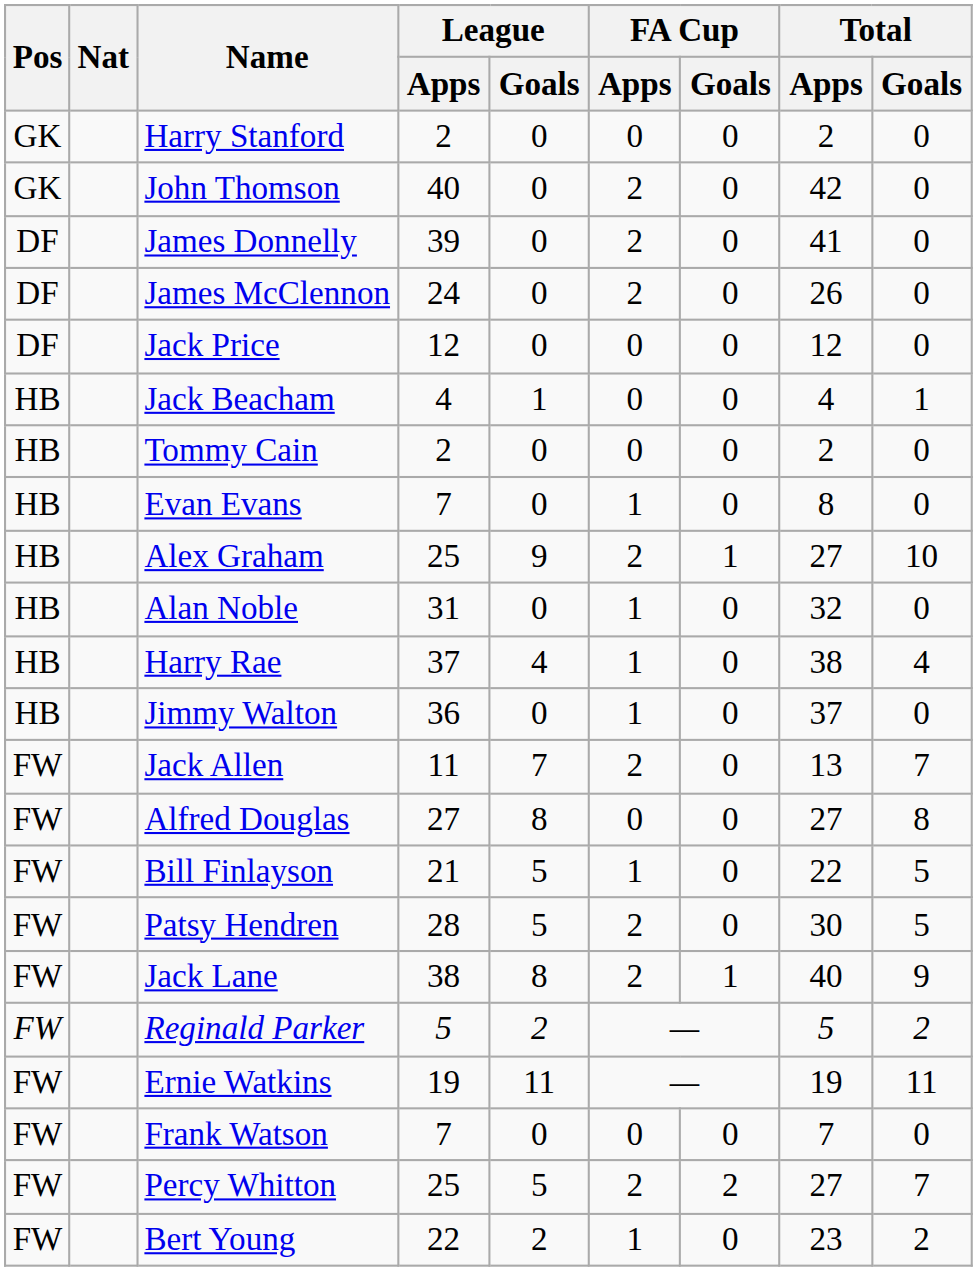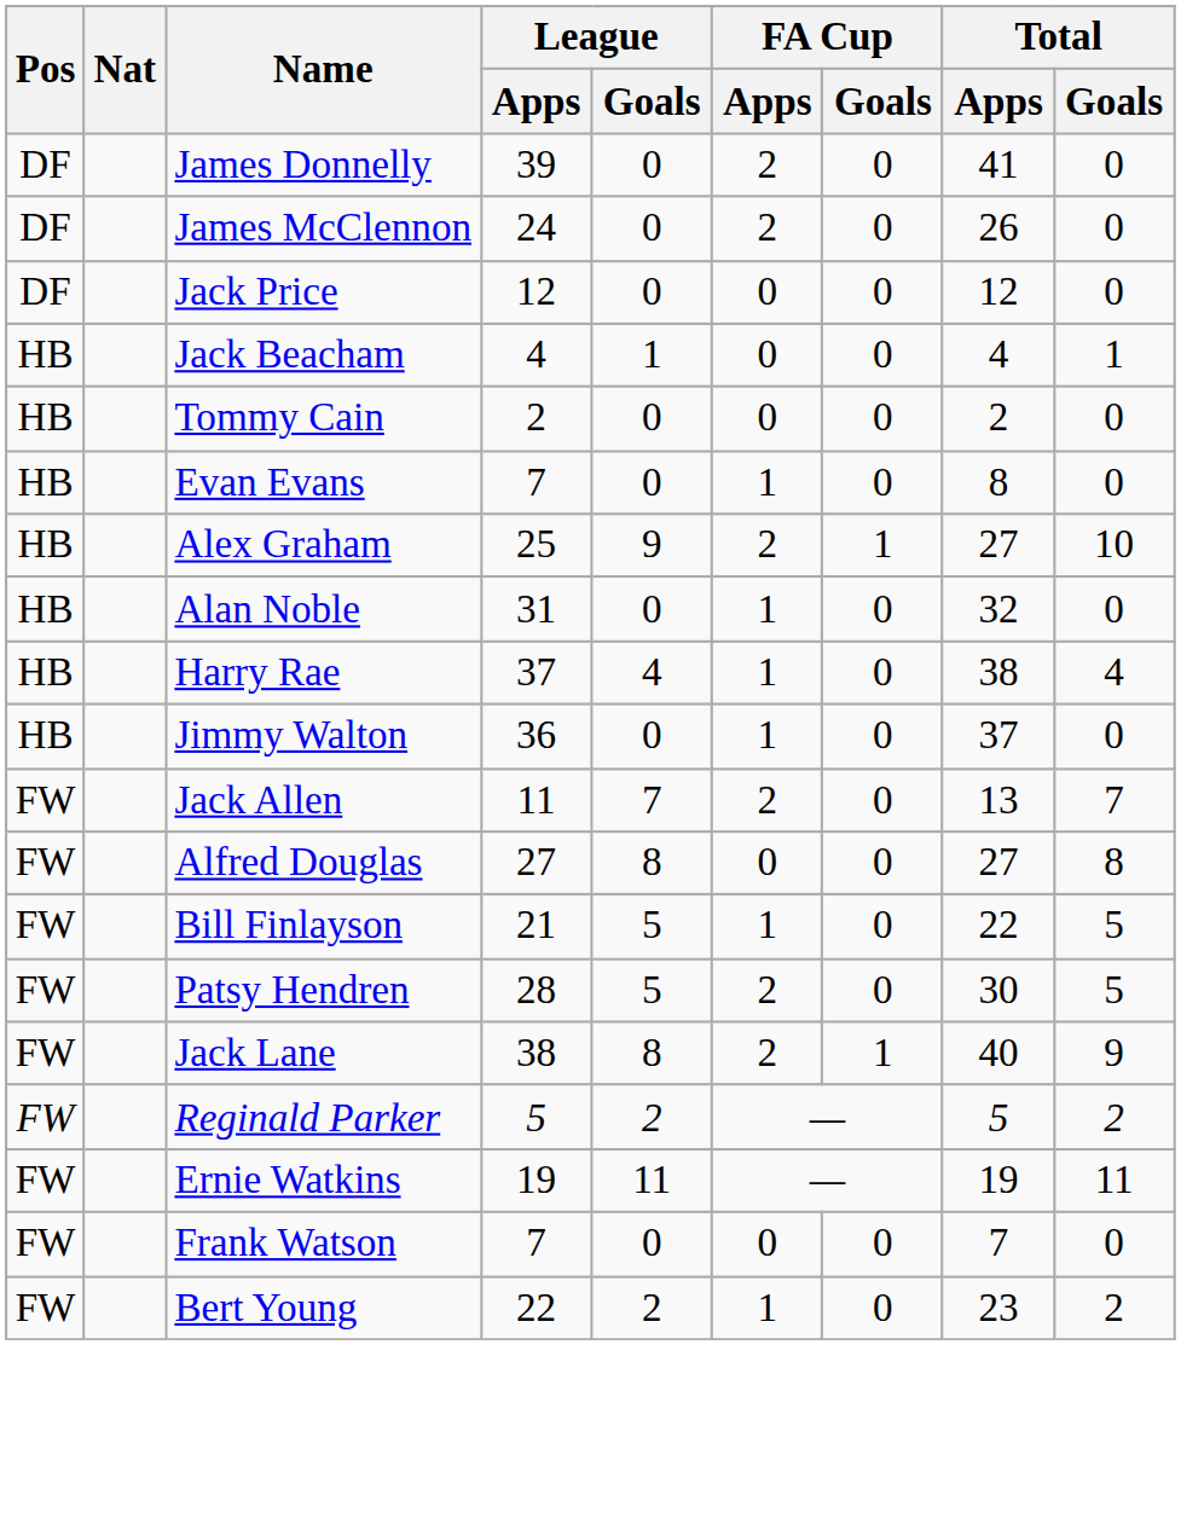 <table class="wikitable" style="text-align:center">
 <tr>
 <th rowspan="2">Pos</th>
 <th rowspan="2">Nat</th>
 <th rowspan="2">Name</th>
 <th colspan="2" style="width:85px;">League</th>
 <th colspan="2" style="width:85px;">FA Cup</th>
 <th colspan="2" style="width:85px;">Total</th>
 </tr>
 <tr>
 <th>Apps</th>
 <th>Goals</th>
 <th>Apps</th>
 <th>Goals</th>
 <th>Apps</th>
 <th>Goals</th>
-</tr>
-<tr>
-<td>GK</td>
-<td></td>
-<td style="text-align:left;"><a href='#'>Harry Stanford</a></td>
-<td>2</td>
-<td>0</td>
-<td>0</td>
-<td>0</td>
-<td>2</td>
-<td>0</td>
-</tr>
-<tr>
-<td>GK</td>
-<td></td>
-<td style="text-align:left;"><a href='#'>John Thomson</a></td>
-<td>40</td>
-<td>0</td>
-<td>2</td>
-<td>0</td>
-<td>42</td>
-<td>0</td>
 </tr>
 <tr>
 <td>DF</td>
 <td></td>
 <td style="text-align:left;"><a href='#'>James Donnelly</a></td>
 <td>39</td>
 <td>0</td>
 <td>2</td>
 <td>0</td>
 <td>41</td>
 <td>0</td>
 </tr>
 <tr>
 <td>DF</td>
 <td></td>
 <td style="text-align:left;"><a href='#'>James McClennon</a></td>
 <td>24</td>
 <td>0</td>
 <td>2</td>
 <td>0</td>
 <td>26</td>
 <td>0</td>
 </tr>
 <tr>
 <td>DF</td>
 <td></td>
 <td style="text-align:left;"><a href='#'>Jack Price</a></td>
 <td>12</td>
 <td>0</td>
 <td>0</td>
 <td>0</td>
 <td>12</td>
 <td>0</td>
 </tr>
 <tr>
 <td>HB</td>
 <td></td>
 <td style="text-align:left;"><a href='#'>Jack Beacham</a></td>
 <td>4</td>
 <td>1</td>
 <td>0</td>
 <td>0</td>
 <td>4</td>
 <td>1</td>
 </tr>
 <tr>
 <td>HB</td>
 <td></td>
 <td style="text-align:left;"><a href='#'>Tommy Cain</a></td>
 <td>2</td>
 <td>0</td>
 <td>0</td>
 <td>0</td>
 <td>2</td>
 <td>0</td>
 </tr>
 <tr>
 <td>HB</td>
 <td></td>
 <td style="text-align:left;"><a href='#'>Evan Evans</a></td>
 <td>7</td>
 <td>0</td>
 <td>1</td>
 <td>0</td>
 <td>8</td>
 <td>0</td>
 </tr>
 <tr>
 <td>HB</td>
 <td></td>
 <td style="text-align:left;"><a href='#'>Alex Graham</a></td>
 <td>25</td>
 <td>9</td>
 <td>2</td>
 <td>1</td>
 <td>27</td>
 <td>10</td>
 </tr>
 <tr>
 <td>HB</td>
 <td><em></em></td>
 <td style="text-align:left;"><a href='#'>Alan Noble</a></td>
 <td>31</td>
 <td>0</td>
 <td>1</td>
 <td>0</td>
 <td>32</td>
 <td>0</td>
 </tr>
 <tr>
 <td>HB</td>
 <td></td>
 <td style="text-align:left;"><a href='#'>Harry Rae</a></td>
 <td>37</td>
 <td>4</td>
 <td>1</td>
 <td>0</td>
 <td>38</td>
 <td>4</td>
 </tr>
 <tr>
 <td>HB</td>
 <td><em></em></td>
 <td style="text-align:left;"><a href='#'>Jimmy Walton</a></td>
 <td>36</td>
 <td>0</td>
 <td>1</td>
 <td>0</td>
 <td>37</td>
 <td>0</td>
 </tr>
 <tr>
 <td>FW</td>
 <td><em></em></td>
 <td style="text-align:left;"><a href='#'>Jack Allen</a></td>
 <td>11</td>
 <td>7</td>
 <td>2</td>
 <td>0</td>
 <td>13</td>
 <td>7</td>
 </tr>
 <tr>
 <td>FW</td>
 <td></td>
 <td style="text-align:left;"><a href='#'>Alfred Douglas</a></td>
 <td>27</td>
 <td>8</td>
 <td>0</td>
 <td>0</td>
 <td>27</td>
 <td>8</td>
 </tr>
 <tr>
 <td>FW</td>
 <td></td>
 <td style="text-align:left;"><a href='#'>Bill Finlayson</a></td>
 <td>21</td>
 <td>5</td>
 <td>1</td>
 <td>0</td>
 <td>22</td>
 <td>5</td>
 </tr>
 <tr>
 <td>FW</td>
 <td><em></em></td>
 <td style="text-align:left;"><a href='#'>Patsy Hendren</a></td>
 <td>28</td>
 <td>5</td>
 <td>2</td>
 <td>0</td>
 <td>30</td>
 <td>5</td>
 </tr>
 <tr>
 <td>FW</td>
 <td><em></em></td>
 <td style="text-align:left;"><a href='#'>Jack Lane</a></td>
 <td>38</td>
 <td>8</td>
 <td>2</td>
 <td>1</td>
 <td>40</td>
 <td>9</td>
 </tr>
 <tr>
 <td><em>FW</em></td>
 <td><em></em></td>
 <td style="text-align:left;"><a href='#'><em>Reginald Parker</em></a></td>
 <td><em>5</em></td>
 <td><em>2</em></td>
 <td colspan="2"><em>—</em></td>
 <td><em>5</em></td>
 <td><em>2</em></td>
 </tr>
 <tr>
 <td>FW</td>
 <td></td>
 <td style="text-align:left;"><a href='#'>Ernie Watkins</a></td>
 <td>19</td>
 <td>11</td>
 <td colspan="2"><em>—</em></td>
 <td>19</td>
 <td>11</td>
 </tr>
 <tr>
 <td>FW</td>
 <td></td>
 <td style="text-align:left;"><a href='#'>Frank Watson</a></td>
 <td>7</td>
 <td>0</td>
 <td>0</td>
 <td>0</td>
 <td>7</td>
 <td>0</td>
 </tr>
 <tr>
 <td>FW</td>
 <td></td>
-<td style="text-align:left;"><a href='#'>Percy Whitton</a></td>
-<td>25</td>
-<td>5</td>
-<td>2</td>
-<td>2</td>
-<td>27</td>
-<td>7</td>
-</tr>
-<tr>
-<td>FW</td>
-<td></td>
 <td style="text-align:left;"><a href='#'>Bert Young</a></td>
 <td>22</td>
 <td>2</td>
 <td>1</td>
 <td>0</td>
 <td>23</td>
 <td>2</td>
 </tr>
 </table>
